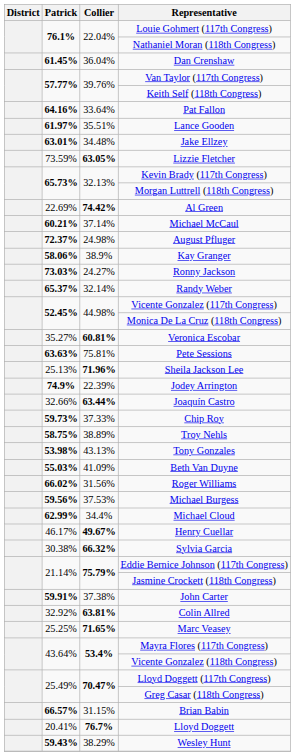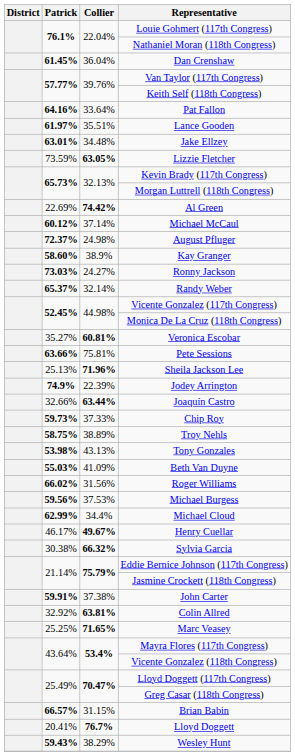 <table class="wikitable sortable">
 <tr>
 <th>District</th>
 <th>Patrick</th>
 <th>Collier</th>
 <th>Representative</th>
 </tr>
 <tr align=center>
 <th rowspan=2 ></th>
 <td rowspan=2><strong>76.1%</strong></td>
 <td rowspan=2>22.04%</td>
 <td><a href='#'>Louie Gohmert</a> (<a href='#'>117th Congress</a>)</td>
 </tr>
 <tr align=center>
 <td><a href='#'>Nathaniel Moran</a> (<a href='#'>118th Congress</a>)</td>
 </tr>
 <tr align=center>
 <th></th>
 <td><strong>61.45%</strong></td>
 <td>36.04%</td>
 <td><a href='#'>Dan Crenshaw</a></td>
 </tr>
 <tr align=center>
 <th rowspan=2 ></th>
 <td rowspan=2><strong>57.77%</strong></td>
 <td rowspan=2>39.76%</td>
 <td><a href='#'>Van Taylor</a> (<a href='#'>117th Congress</a>)</td>
 </tr>
 <tr align=center>
 <td><a href='#'>Keith Self</a> (<a href='#'>118th Congress</a>)</td>
 </tr>
 <tr align=center>
 <th></th>
 <td><strong>64.16%</strong></td>
 <td>33.64%</td>
 <td><a href='#'>Pat Fallon</a></td>
 </tr>
 <tr align=center>
 <th></th>
 <td><strong>61.97%</strong></td>
 <td>35.51%</td>
 <td><a href='#'>Lance Gooden</a></td>
 </tr>
 <tr align=center>
 <th></th>
 <td><strong>63.01%</strong></td>
 <td>34.48%</td>
 <td><a href='#'>Jake Ellzey</a></td>
 </tr>
 <tr align=center>
 <th></th>
 <td>73.59%</td>
 <td><strong>63.05%</strong></td>
 <td><a href='#'>Lizzie Fletcher</a></td>
 </tr>
 <tr align=center>
 <th rowspan=2 ></th>
 <td rowspan=2><strong>65.73%</strong></td>
 <td rowspan=2>32.13%</td>
 <td><a href='#'>Kevin Brady</a> (<a href='#'>117th Congress</a>)</td>
 </tr>
 <tr align=center>
 <td><a href='#'>Morgan Luttrell</a> (<a href='#'>118th Congress</a>)</td>
 </tr>
 <tr align=center>
 <th></th>
 <td>22.69%</td>
 <td><strong>74.42%</strong></td>
 <td><a href='#'>Al Green</a></td>
 </tr>
 <tr align=center>
 <th></th>
-<td><strong>60.21%</strong></td>
+<td><strong>60.12%</strong></td>
 <td>37.14%</td>
 <td><a href='#'>Michael McCaul</a></td>
 </tr>
 <tr align=center>
 <th></th>
 <td><strong>72.37%</strong></td>
 <td>24.98%</td>
 <td><a href='#'>August Pfluger</a></td>
 </tr>
 <tr align=center>
 <th></th>
-<td><strong>58.06%</strong></td>
+<td><strong>58.60%</strong></td>
 <td>38.9%</td>
 <td><a href='#'>Kay Granger</a></td>
 </tr>
 <tr align=center>
 <th></th>
 <td><strong>73.03%</strong></td>
 <td>24.27%</td>
 <td><a href='#'>Ronny Jackson</a></td>
 </tr>
 <tr align=center>
 <th></th>
 <td><strong>65.37%</strong></td>
 <td>32.14%</td>
 <td><a href='#'>Randy Weber</a></td>
 </tr>
 <tr align=center>
 <th rowspan=2 ></th>
 <td rowspan=2><strong>52.45%</strong></td>
 <td rowspan=2>44.98%</td>
 <td><a href='#'>Vicente Gonzalez</a> (<a href='#'>117th Congress</a>)</td>
 </tr>
 <tr align=center>
 <td><a href='#'>Monica De La Cruz</a> (<a href='#'>118th Congress</a>)</td>
 </tr>
 <tr align=center>
 <th></th>
 <td>35.27%</td>
 <td><strong>60.81%</strong></td>
 <td><a href='#'>Veronica Escobar</a></td>
 </tr>
 <tr align=center>
 <th></th>
-<td><strong>63.63%</strong></td>
+<td><strong>63.66%</strong></td>
 <td>75.81%</td>
 <td><a href='#'>Pete Sessions</a></td>
 </tr>
 <tr align=center>
 <th></th>
 <td>25.13%</td>
 <td><strong>71.96%</strong></td>
 <td><a href='#'>Sheila Jackson Lee</a></td>
 </tr>
 <tr align=center>
 <th></th>
 <td><strong>74.9%</strong></td>
 <td>22.39%</td>
 <td><a href='#'>Jodey Arrington</a></td>
 </tr>
 <tr align=center>
 <th></th>
 <td>32.66%</td>
 <td><strong>63.44%</strong></td>
 <td><a href='#'>Joaquín Castro</a></td>
 </tr>
 <tr align=center>
 <th></th>
 <td><strong>59.73%</strong></td>
 <td>37.33%</td>
 <td><a href='#'>Chip Roy</a></td>
 </tr>
 <tr align=center>
 <th></th>
 <td><strong>58.75%</strong></td>
 <td>38.89%</td>
 <td><a href='#'>Troy Nehls</a></td>
 </tr>
 <tr align=center>
 <th></th>
 <td><strong>53.98%</strong></td>
 <td>43.13%</td>
 <td><a href='#'>Tony Gonzales</a></td>
 </tr>
 <tr align=center>
 <th></th>
 <td><strong>55.03%</strong></td>
 <td>41.09%</td>
 <td><a href='#'>Beth Van Duyne</a></td>
 </tr>
 <tr align=center>
 <th></th>
 <td><strong>66.02%</strong></td>
 <td>31.56%</td>
 <td><a href='#'>Roger Williams</a></td>
 </tr>
 <tr align=center>
 <th></th>
 <td><strong>59.56%</strong></td>
 <td>37.53%</td>
 <td><a href='#'>Michael Burgess</a></td>
 </tr>
 <tr align=center>
 <th></th>
 <td><strong>62.99%</strong></td>
 <td>34.4%</td>
 <td><a href='#'>Michael Cloud</a></td>
 </tr>
 <tr align=center>
 <th></th>
 <td>46.17%</td>
 <td><strong>49.67%</strong></td>
 <td><a href='#'>Henry Cuellar</a></td>
 </tr>
 <tr align=center>
 <th></th>
 <td>30.38%</td>
 <td><strong>66.32%</strong></td>
 <td><a href='#'>Sylvia Garcia</a></td>
 </tr>
 <tr align=center>
 <th rowspan=2 ></th>
 <td rowspan=2>21.14%</td>
 <td rowspan=2><strong>75.79%</strong></td>
 <td><a href='#'>Eddie Bernice Johnson</a> (<a href='#'>117th Congress</a>)</td>
 </tr>
 <tr align=center>
 <td><a href='#'>Jasmine Crockett</a> (<a href='#'>118th Congress</a>)</td>
 </tr>
 <tr align=center>
 <th></th>
 <td><strong>59.91%</strong></td>
 <td>37.38%</td>
 <td><a href='#'>John Carter</a></td>
 </tr>
 <tr align=center>
 <th></th>
 <td>32.92%</td>
 <td><strong>63.81%</strong></td>
 <td><a href='#'>Colin Allred</a></td>
 </tr>
 <tr align=center>
 <th></th>
 <td>25.25%</td>
 <td><strong>71.65%</strong></td>
 <td><a href='#'>Marc Veasey</a></td>
 </tr>
 <tr align=center>
 <th rowspan=2 ></th>
 <td rowspan=2>43.64%</td>
 <td rowspan=2><strong>53.4%</strong></td>
 <td><a href='#'>Mayra Flores</a> (<a href='#'>117th Congress</a>)</td>
 </tr>
 <tr align=center>
 <td><a href='#'>Vicente Gonzalez</a> (<a href='#'>118th Congress</a>)</td>
 </tr>
 <tr align=center>
 <th rowspan=2 ></th>
 <td rowspan=2>25.49%</td>
 <td rowspan=2><strong>70.47%</strong></td>
 <td><a href='#'>Lloyd Doggett</a> (<a href='#'>117th Congress</a>)</td>
 </tr>
 <tr align=center>
 <td><a href='#'>Greg Casar</a> (<a href='#'>118th Congress</a>)</td>
 </tr>
 <tr align=center>
 <th></th>
 <td><strong>66.57%</strong></td>
 <td>31.15%</td>
 <td><a href='#'>Brian Babin</a></td>
 </tr>
 <tr align=center>
 <th></th>
 <td>20.41%</td>
 <td><strong>76.7%</strong></td>
 <td><a href='#'>Lloyd Doggett</a></td>
 </tr>
 <tr align=center>
 <th></th>
 <td><strong>59.43%</strong></td>
 <td>38.29%</td>
 <td><a href='#'>Wesley Hunt</a></td>
 </tr>
 <tr align=center>
 </tr>
 </table>
